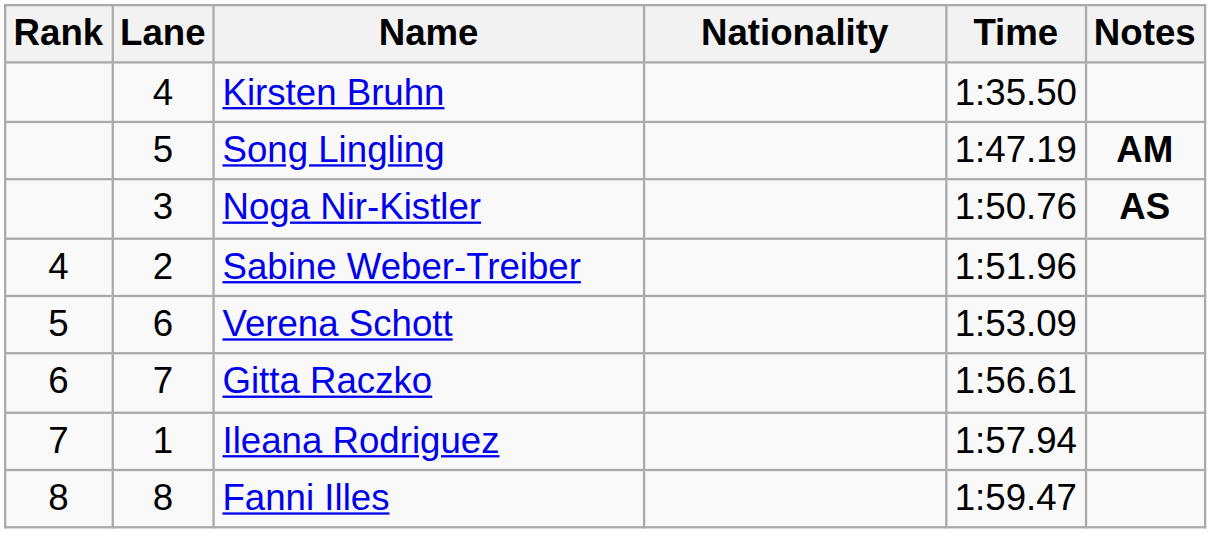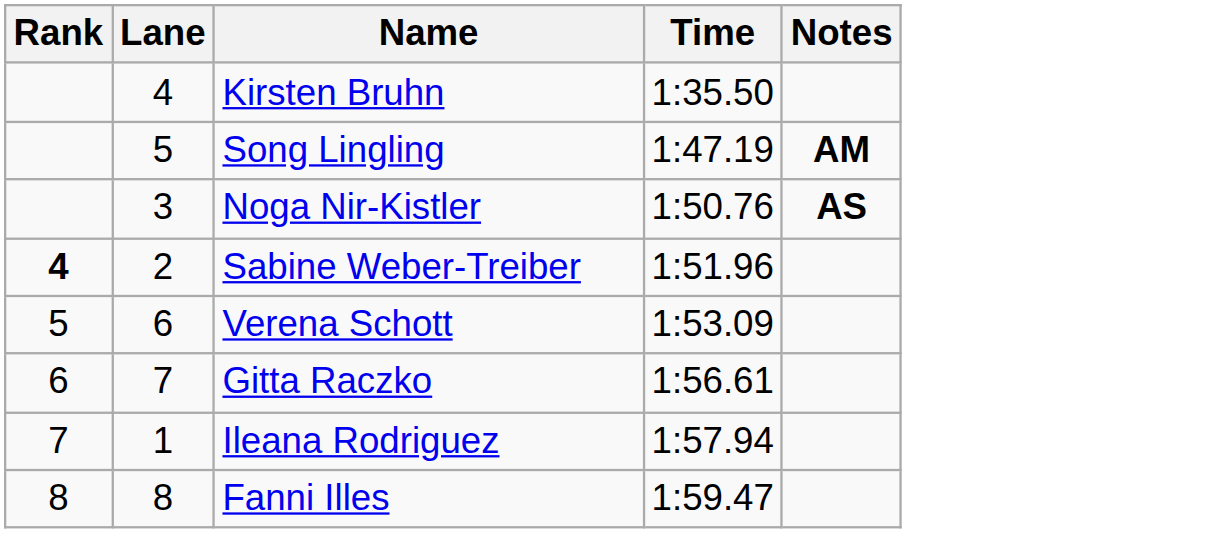 <table class="wikitable sortable" style="text-align:center">
 <tr>
 <th>Rank</th>
 <th>Lane</th>
 <th style="width:180px">Name</th>
-<th style="width:125px">Nationality</th>
 <th>Time</th>
 <th>Notes</th>
 </tr>
 <tr>
 <td></td>
 <td>4</td>
 <td style="text-align:left;"><a href='#'>Kirsten Bruhn</a></td>
-<td style="text-align:left;"></td>
 <td>1:35.50</td>
 <td></td>
 </tr>
 <tr>
 <td></td>
 <td>5</td>
 <td style="text-align:left;"><a href='#'>Song Lingling</a></td>
-<td style="text-align:left;"></td>
 <td>1:47.19</td>
 <td><strong>AM</strong></td>
 </tr>
 <tr>
 <td></td>
 <td>3</td>
 <td style="text-align:left;"><a href='#'>Noga Nir-Kistler</a></td>
-<td style="text-align:left;"></td>
 <td>1:50.76</td>
 <td><strong>AS</strong></td>
 </tr>
 <tr>
-<td>4</td>
+<td><strong>4</strong></td>
 <td>2</td>
 <td style="text-align:left;"><a href='#'>Sabine Weber-Treiber</a></td>
-<td style="text-align:left;"></td>
 <td>1:51.96</td>
 <td></td>
 </tr>
 <tr>
 <td>5</td>
 <td>6</td>
 <td style="text-align:left;"><a href='#'>Verena Schott</a></td>
-<td style="text-align:left;"></td>
 <td>1:53.09</td>
 <td></td>
 </tr>
 <tr>
 <td>6</td>
 <td>7</td>
 <td style="text-align:left;"><a href='#'>Gitta Raczko</a></td>
-<td style="text-align:left;"></td>
 <td>1:56.61</td>
 <td></td>
 </tr>
 <tr>
 <td>7</td>
 <td>1</td>
 <td style="text-align:left;"><a href='#'>Ileana Rodriguez</a></td>
-<td style="text-align:left;"></td>
 <td>1:57.94</td>
 <td></td>
 </tr>
 <tr>
 <td>8</td>
 <td>8</td>
 <td style="text-align:left;"><a href='#'>Fanni Illes</a></td>
-<td style="text-align:left;"></td>
 <td>1:59.47</td>
 <td></td>
 </tr>
 </table>
